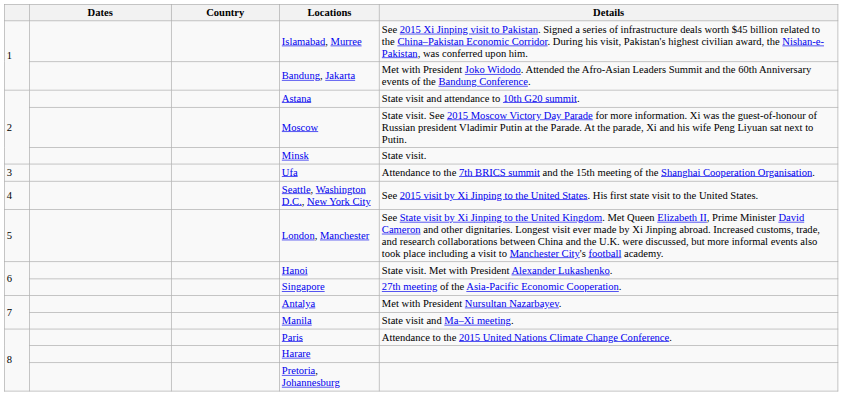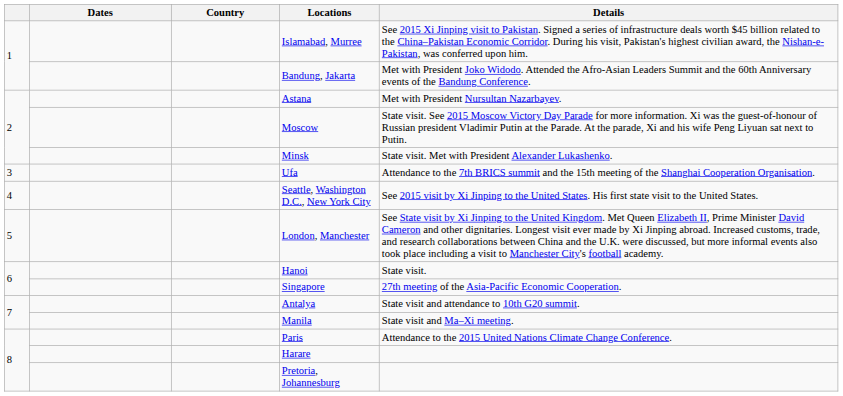 <table class="wikitable sortable" style="margin:1em auto 1em auto;">
 <tr>
 <th style="width: 3%;"></th>
 <th style="width: 17%;">Dates</th>
 <th style="width: 13%;">Country</th>
 <th style="width: 12%;">Locations</th>
 <th style="width: 55%;">Details</th>
 </tr>
 <tr>
 <td rowspan=2>1</td>
 <td></td>
 <td></td>
 <td><a href='#'>Islamabad</a>, <a href='#'>Murree</a></td>
 <td>See <a href='#'>2015 Xi Jinping visit to Pakistan</a>. Signed a series of infrastructure deals worth $45 billion related to the <a href='#'>China–Pakistan Economic Corridor</a>. During his visit, Pakistan's highest civilian award, the <a href='#'>Nishan-e-Pakistan</a>, was conferred upon him.</td>
 </tr>
 <tr>
 <td></td>
 <td></td>
 <td><a href='#'>Bandung</a>, <a href='#'>Jakarta</a></td>
 <td>Met with President <a href='#'>Joko Widodo</a>. Attended the Afro-Asian Leaders Summit and the 60th Anniversary events of the <a href='#'>Bandung Conference</a>.</td>
 </tr>
 <tr>
 <td rowspan=3>2</td>
 <td></td>
 <td></td>
 <td><a href='#'>Astana</a></td>
-<td>State visit and attendance to <a href='#'>10th G20 summit</a>.</td>
+<td>Met with President <a href='#'>Nursultan Nazarbayev</a>.</td>
 </tr>
 <tr>
 <td></td>
 <td></td>
 <td><a href='#'>Moscow</a></td>
 <td>State visit. See <a href='#'>2015 Moscow Victory Day Parade</a> for more information. Xi was the guest-of-honour of Russian president Vladimir Putin at the Parade. At the parade, Xi and his wife Peng Liyuan sat next to Putin.</td>
 </tr>
 <tr>
 <td></td>
 <td></td>
 <td><a href='#'>Minsk</a></td>
-<td>State visit.</td>
+<td>State visit. Met with President <a href='#'>Alexander Lukashenko</a>.</td>
 </tr>
 <tr>
 <td>3</td>
 <td></td>
 <td></td>
 <td><a href='#'>Ufa</a></td>
 <td>Attendance to the <a href='#'>7th BRICS summit</a> and the 15th meeting of the <a href='#'>Shanghai Cooperation Organisation</a>.</td>
 </tr>
 <tr>
 <td>4</td>
 <td></td>
 <td></td>
 <td><a href='#'>Seattle</a>, <a href='#'>Washington D.C.</a>, <a href='#'>New York City</a></td>
 <td>See <a href='#'>2015 visit by Xi Jinping to the United States</a>. His first state visit to the United States.</td>
 </tr>
 <tr>
 <td>5</td>
 <td></td>
 <td></td>
 <td><a href='#'>London</a>, <a href='#'>Manchester</a></td>
 <td>See <a href='#'>State visit by Xi Jinping to the United Kingdom</a>. Met Queen <a href='#'>Elizabeth II</a>, Prime Minister <a href='#'>David Cameron</a> and other dignitaries. Longest visit ever made by Xi Jinping abroad. Increased customs, trade, and research collaborations between China and the U.K. were discussed, but more informal events also took place including a visit to <a href='#'>Manchester City</a>'s <a href='#'>football</a> academy.</td>
 </tr>
 <tr>
 <td rowspan=2>6</td>
 <td></td>
 <td></td>
 <td><a href='#'>Hanoi</a></td>
-<td>State visit. Met with President <a href='#'>Alexander Lukashenko</a>.</td>
+<td>State visit.</td>
 </tr>
 <tr>
 <td></td>
 <td></td>
 <td><a href='#'>Singapore</a></td>
 <td><a href='#'>27th meeting</a> of the <a href='#'>Asia-Pacific Economic Cooperation</a>.</td>
 </tr>
 <tr>
 <td rowspan=2>7</td>
 <td></td>
 <td></td>
 <td><a href='#'>Antalya</a></td>
-<td>Met with President <a href='#'>Nursultan Nazarbayev</a>.</td>
+<td>State visit and attendance to <a href='#'>10th G20 summit</a>.</td>
 </tr>
 <tr>
 <td></td>
 <td></td>
 <td><a href='#'>Manila</a></td>
 <td>State visit and <a href='#'>Ma–Xi meeting</a>.</td>
 </tr>
 <tr>
 <td rowspan=3>8</td>
 <td></td>
 <td></td>
 <td><a href='#'>Paris</a></td>
 <td>Attendance to the <a href='#'>2015 United Nations Climate Change Conference</a>.</td>
 </tr>
 <tr>
 <td></td>
 <td></td>
 <td><a href='#'>Harare</a></td>
 <td></td>
 </tr>
 <tr>
 <td></td>
 <td></td>
 <td><a href='#'>Pretoria</a>, <a href='#'>Johannesburg</a></td>
 <td></td>
 </tr>
 </table>
